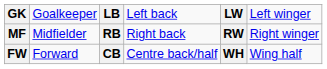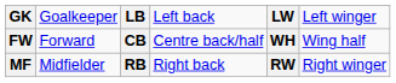 <table class="wikitable">
 <tr>
 <th>GK</th>
 <td><a href='#'>Goalkeeper</a></td>
 <th>LB</th>
 <td><a href='#'>Left back</a></td>
 <th>LW</th>
 <td><a href='#'>Left winger</a></td>
 </tr>
 <tr>
+<th>FW</th>
+<td><a href='#'>Forward</a></td>
+<th>CB</th>
+<td><a href='#'>Centre back/half</a></td>
+<th>WH</th>
+<td><a href='#'>Wing half</a></td>
+</tr>
+<tr>
 <th>MF</th>
 <td><a href='#'>Midfielder</a></td>
 <th>RB</th>
 <td><a href='#'>Right back</a></td>
 <th>RW</th>
 <td><a href='#'>Right winger</a></td>
 </tr>
-<tr>
-<th>FW</th>
-<td><a href='#'>Forward</a></td>
-<th>CB</th>
-<td><a href='#'>Centre back/half</a></td>
-<th>WH</th>
-<td><a href='#'>Wing half</a></td>
-</tr>
 </table>
